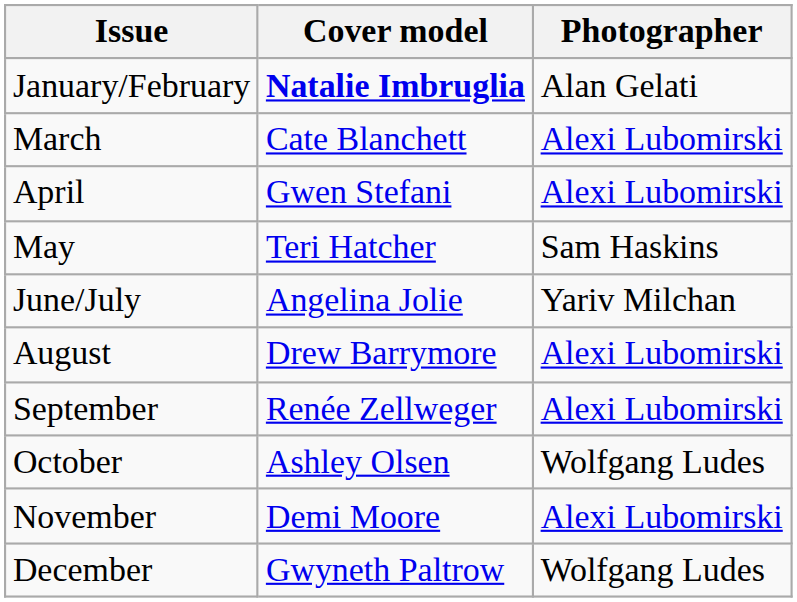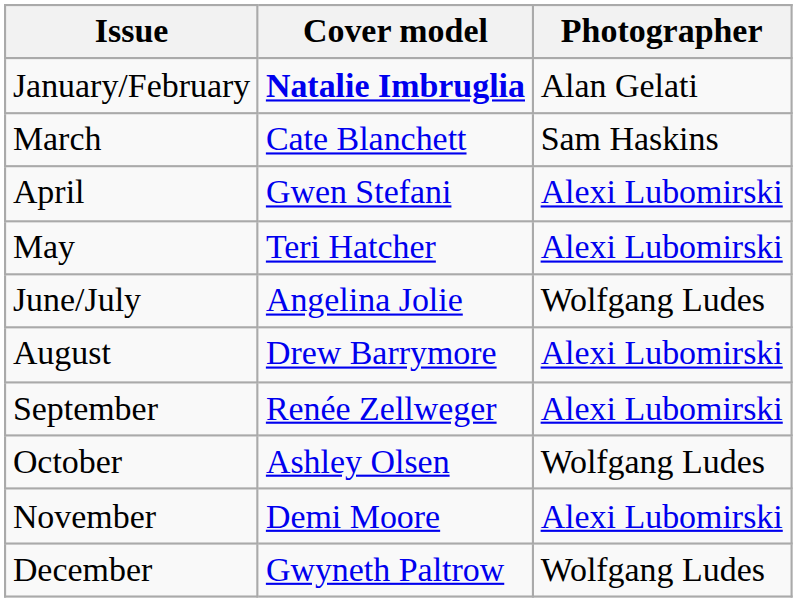 <table class="sortable wikitable">
 <tr>
 <th>Issue</th>
 <th>Cover model</th>
 <th>Photographer</th>
 </tr>
 <tr>
 <td>January/February</td>
 <td><strong><a href='#'>Natalie Imbruglia</a></strong></td>
 <td>Alan Gelati</td>
 </tr>
 <tr>
 <td>March</td>
 <td><a href='#'>Cate Blanchett</a></td>
-<td><a href='#'>Alexi Lubomirski</a></td>
+<td>Sam Haskins</td>
 </tr>
 <tr>
 <td>April</td>
 <td><a href='#'>Gwen Stefani</a></td>
 <td><a href='#'>Alexi Lubomirski</a></td>
 </tr>
 <tr>
 <td>May</td>
 <td><a href='#'>Teri Hatcher</a></td>
-<td>Sam Haskins</td>
+<td><a href='#'>Alexi Lubomirski</a></td>
 </tr>
 <tr>
 <td>June/July</td>
 <td><a href='#'>Angelina Jolie</a></td>
-<td>Yariv Milchan</td>
+<td>Wolfgang Ludes</td>
 </tr>
 <tr>
 <td>August</td>
 <td><a href='#'>Drew Barrymore</a></td>
 <td><a href='#'>Alexi Lubomirski</a></td>
 </tr>
 <tr>
 <td>September</td>
 <td><a href='#'>Renée Zellweger</a></td>
 <td><a href='#'>Alexi Lubomirski</a></td>
 </tr>
 <tr>
 <td>October</td>
 <td><a href='#'>Ashley Olsen</a></td>
 <td>Wolfgang Ludes</td>
 </tr>
 <tr>
 <td>November</td>
 <td><a href='#'>Demi Moore</a></td>
 <td><a href='#'>Alexi Lubomirski</a></td>
 </tr>
 <tr>
 <td>December</td>
 <td><a href='#'>Gwyneth Paltrow</a></td>
 <td>Wolfgang Ludes</td>
 </tr>
 </table>
